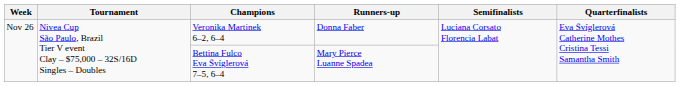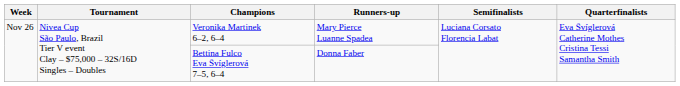 <table class=wikitable style=font-size:95%>
 <tr>
 <th style="width:48px;">Week</th>
 <th style="width:248px;">Tournament</th>
 <th style="width:200px;">Champions</th>
 <th style="width:200px;">Runners-up</th>
 <th style="width:190px;">Semifinalists</th>
 <th style="width:190px;">Quarterfinalists</th>
 </tr>
 <tr valign=top>
 <td rowspan=2>Nov 26</td>
 <td rowspan=2><a href='#'>Nivea Cup</a><br><a href='#'>São Paulo</a>, Brazil<br>Tier V event<br>Clay – $75,000 – 32S/16D<br>Singles  – Doubles</td>
 <td> <a href='#'>Veronika Martinek</a><br>6–2, 6–4</td>
-<td> <a href='#'>Donna Faber</a></td>
+<td> <a href='#'>Mary Pierce</a><br> <a href='#'>Luanne Spadea</a></td>
 <td rowspan=2> <a href='#'>Luciana Corsato</a> <br>  <a href='#'>Florencia Labat</a></td>
 <td rowspan=2> <a href='#'>Eva Švíglerová</a> <br>  <a href='#'>Catherine Mothes</a> <br>  <a href='#'>Cristina Tessi</a> <br>  <a href='#'>Samantha Smith</a></td>
 </tr>
 <tr valign=top>
 <td> <a href='#'>Bettina Fulco</a><br> <a href='#'>Eva Švíglerová</a><br>7–5, 6–4</td>
-<td> <a href='#'>Mary Pierce</a><br> <a href='#'>Luanne Spadea</a></td>
+<td> <a href='#'>Donna Faber</a></td>
 </tr>
 </table>
